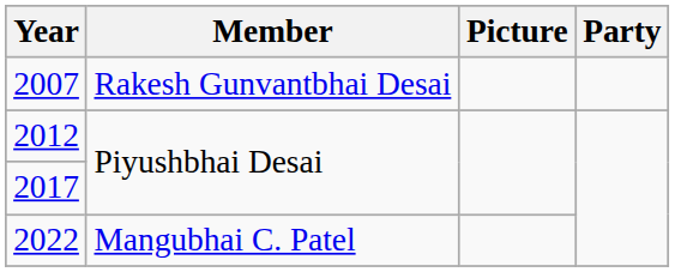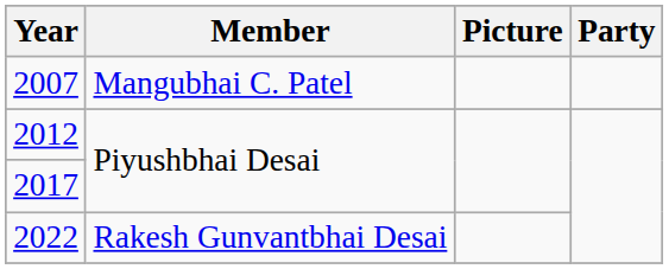 <table class="wikitable sortable">
 <tr>
 <th>Year</th>
 <th>Member</th>
 <th>Picture</th>
 <th colspan="2">Party</th>
 </tr>
 <tr>
 <td><a href='#'>2007</a></td>
-<td><a href='#'>Rakesh Gunvantbhai Desai</a></td>
+<td><a href='#'>Mangubhai C. Patel</a></td>
 <td></td>
 <td></td>
 </tr>
 <tr>
 <td><a href='#'>2012</a></td>
 <td rowspan="2">Piyushbhai Desai</td>
 <td rowspan="2"></td>
 </tr>
 <tr>
 <td><a href='#'>2017</a></td>
 </tr>
 <tr>
 <td><a href='#'>2022</a></td>
-<td><a href='#'>Mangubhai C. Patel</a></td>
+<td><a href='#'>Rakesh Gunvantbhai Desai</a></td>
 <td></td>
 </tr>
 </table>
